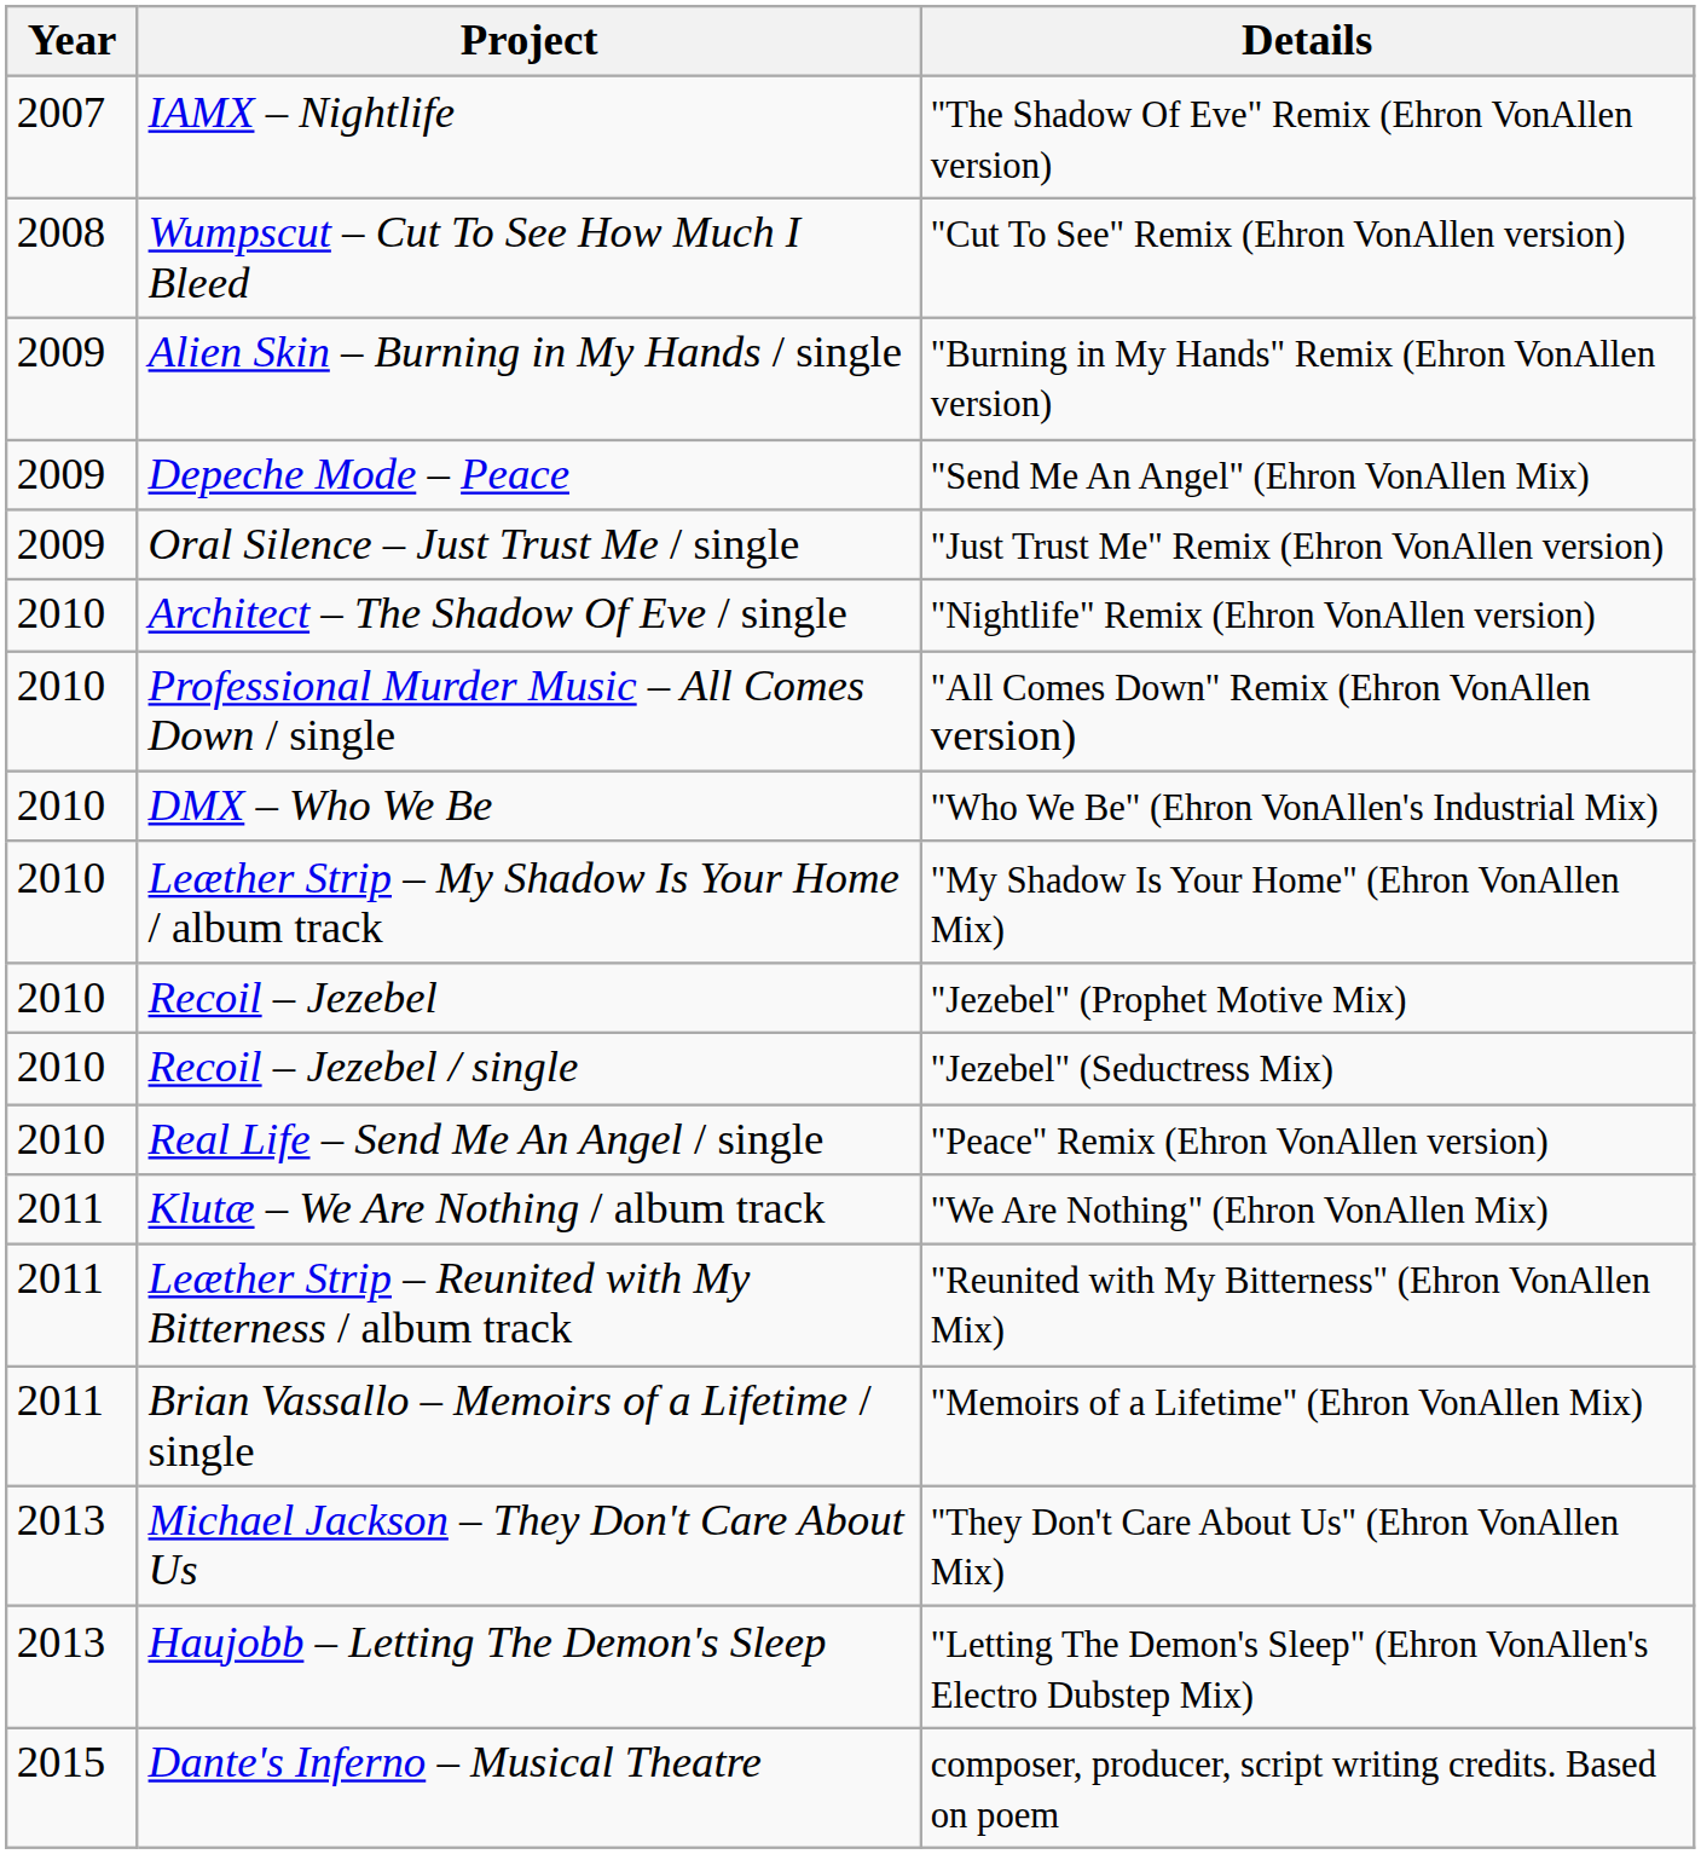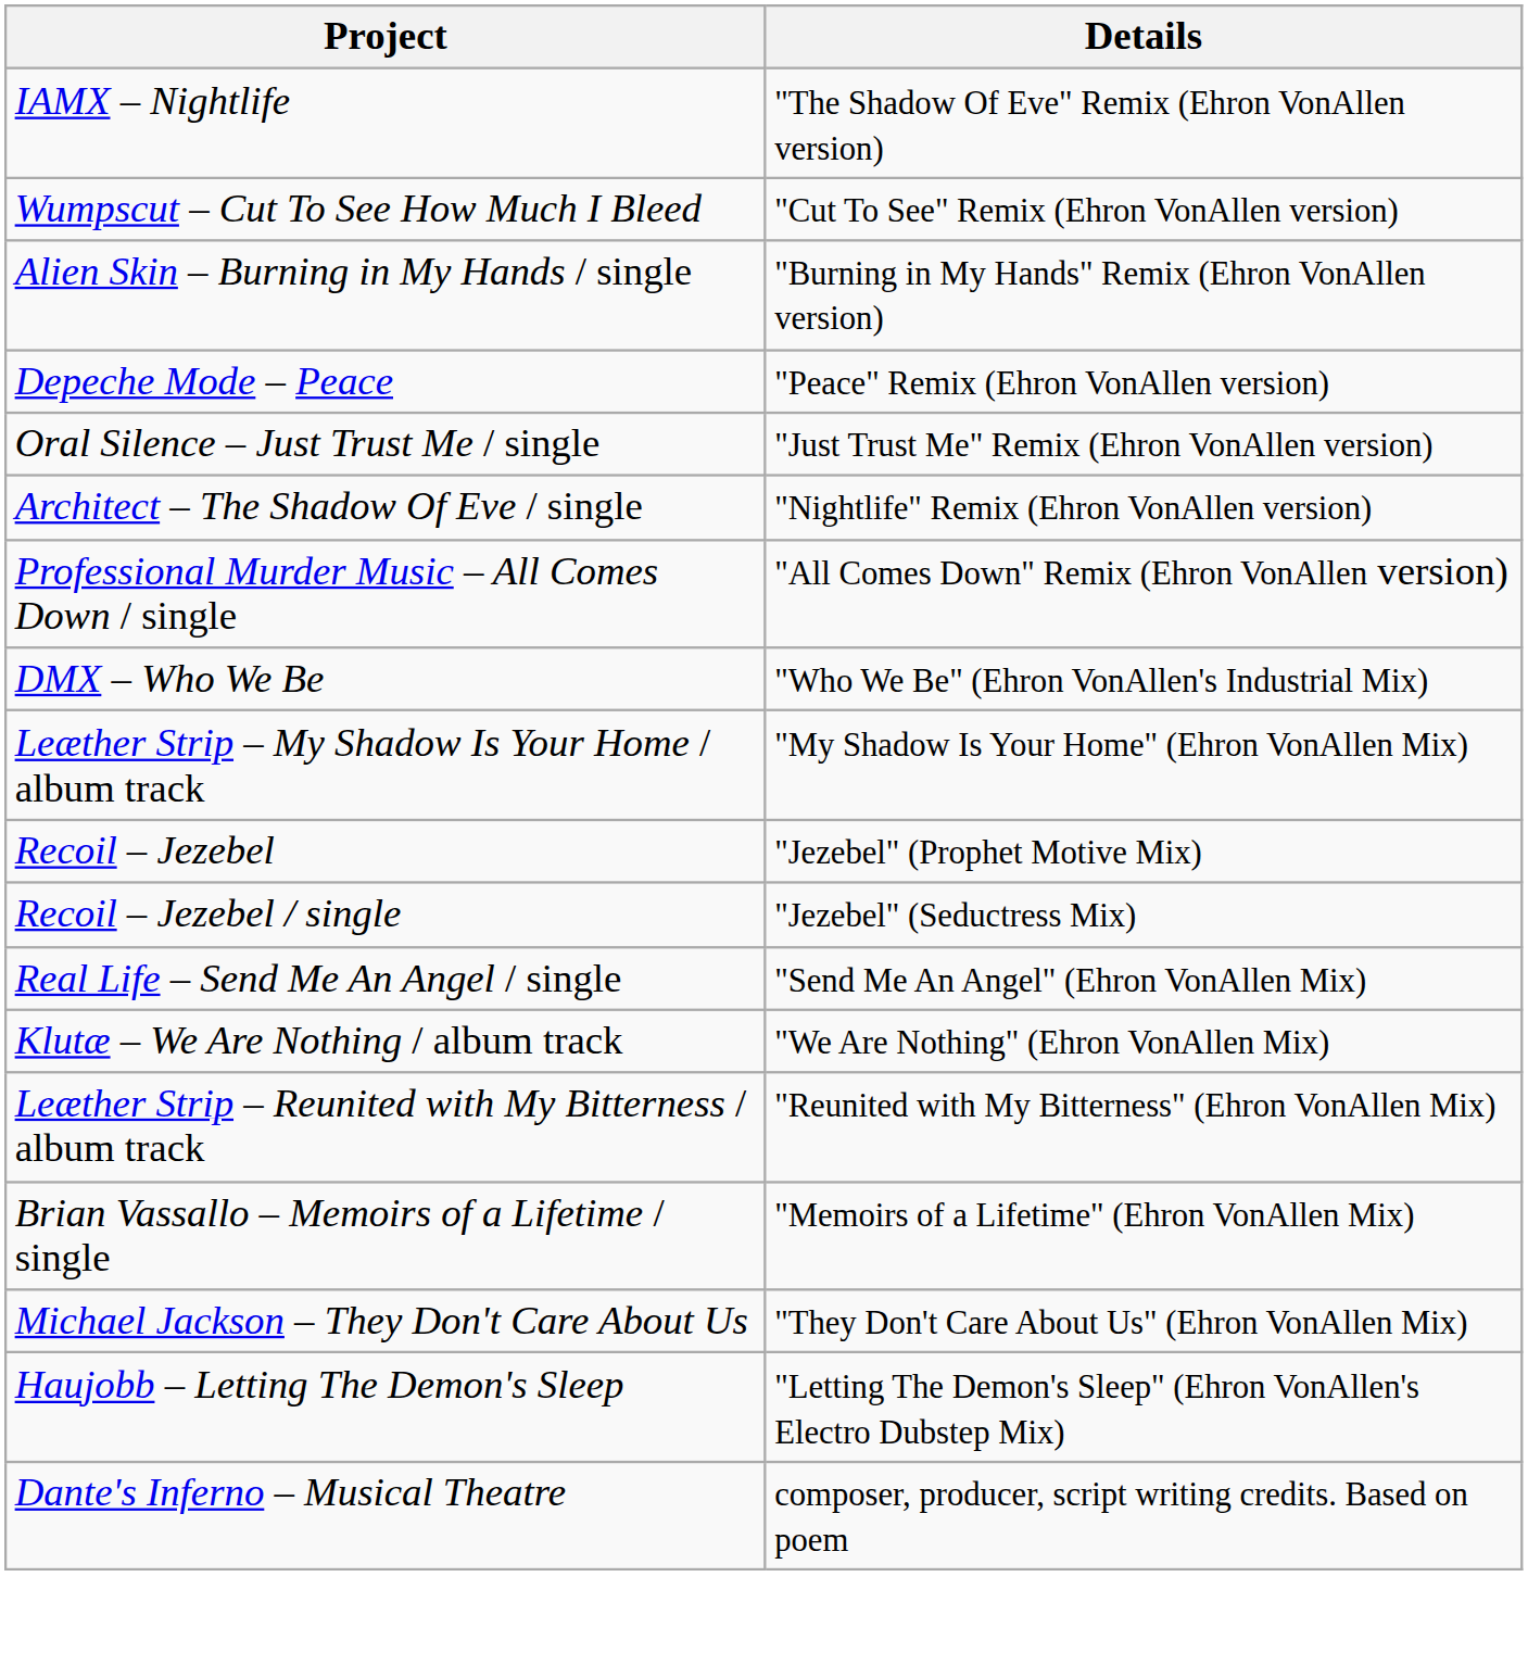 <table class="wikitable">
 <tr>
-<th align="left" valign="top" width="40">Year</th>
 <th align="left" valign="top">Project</th>
 <th align="left" valign="top">Details</th>
 </tr>
 <tr>
-<td align="left" valign="top">2007</td>
 <td align="left" valign="top"><em><a href='#'>IAMX</a> – Nightlife</em></td>
 <td align="left" valign="top"><small>"The Shadow Of Eve" Remix (Ehron VonAllen version)</small></td>
 </tr>
 <tr>
-<td align="left" valign="top">2008</td>
 <td align="left" valign="top"><em><a href='#'>Wumpscut</a> – Cut To See How Much I Bleed</em></td>
 <td align="left" valign="top"><small>"Cut To See" Remix (Ehron VonAllen version)</small></td>
 </tr>
 <tr>
-<td align="left" valign="top">2009</td>
 <td align="left" valign="top"><em><a href='#'>Alien Skin</a> – Burning in My Hands</em> / single</td>
 <td align="left" valign="top"><small>"Burning in My Hands" Remix (Ehron VonAllen version)</small></td>
 </tr>
 <tr>
-<td align="left" valign="top">2009</td>
 <td align="left" valign="top"><em><a href='#'>Depeche Mode</a> – <a href='#'>Peace</a></em></td>
-<td align="left" valign="top"><small>"Send Me An Angel" (Ehron VonAllen Mix)</small></td>
+<td align="left" valign="top"><small>"Peace" Remix (Ehron VonAllen version)</small></td>
 </tr>
 <tr>
-<td align="left" valign="top">2009</td>
 <td align="left" valign="top"><em>Oral Silence – Just Trust Me</em> / single</td>
 <td align="left" valign="top"><small>"Just Trust Me" Remix (Ehron VonAllen version)</small></td>
 </tr>
 <tr>
-<td align="left" valign="top">2010</td>
 <td align="left" valign="top"><em><a href='#'>Architect</a> – The Shadow Of Eve</em> / single</td>
 <td align="left" valign="top"><small>"Nightlife" Remix (Ehron VonAllen version)</small></td>
 </tr>
 <tr>
-<td align="left" valign="top">2010</td>
 <td align="left" valign="top"><em><a href='#'>Professional Murder Music</a> – All Comes Down</em> / single</td>
 <td align="left" valign="top"><small>"All Comes Down" Remix (Ehron VonAllen</small> version)</td>
 </tr>
 <tr>
-<td align="left" valign="top">2010</td>
 <td align="left" valign="top"><em><a href='#'>DMX</a> – Who We Be</em></td>
 <td align="left" valign="top"><small>"Who We Be" (Ehron VonAllen's Industrial Mix)</small></td>
 </tr>
 <tr>
-<td align="left" valign="top">2010</td>
 <td align="left" valign="top"><em><a href='#'>Leæther Strip</a> – My Shadow Is Your Home</em> / album track</td>
 <td align="left" valign="top"><small>"My Shadow Is Your Home" (Ehron VonAllen Mix)</small></td>
 </tr>
 <tr>
-<td align="left" valign="top">2010</td>
 <td align="left" valign="top"><em><a href='#'>Recoil</a> – Jezebel</em></td>
 <td align="left" valign="top"><small>"Jezebel" (Prophet Motive Mix)</small></td>
 </tr>
 <tr>
-<td align="left" valign="top">2010</td>
 <td align="left" valign="top"><em><a href='#'>Recoil</a> – Jezebel / single</em></td>
 <td align="left" valign="top"><small>"Jezebel" (Seductress Mix)</small></td>
 </tr>
 <tr>
-<td align="left" valign="top">2010</td>
 <td align="left" valign="top"><em><a href='#'>Real Life</a> – Send Me An Angel</em> / single</td>
-<td align="left" valign="top"><small>"Peace" Remix (Ehron VonAllen version)</small></td>
+<td align="left" valign="top"><small>"Send Me An Angel" (Ehron VonAllen Mix)</small></td>
 </tr>
 <tr>
-<td align="left" valign="top">2011</td>
 <td align="left" valign="top"><em><a href='#'>Klutæ</a> – We Are Nothing</em> / album track</td>
 <td align="left" valign="top"><small>"We Are Nothing" (Ehron VonAllen Mix)</small></td>
 </tr>
 <tr>
-<td align="left" valign="top">2011</td>
 <td align="left" valign="top"><em><a href='#'>Leæther Strip</a> – Reunited with My Bitterness</em> / album track</td>
 <td align="left" valign="top"><small>"Reunited with My Bitterness" (Ehron VonAllen Mix)</small></td>
 </tr>
 <tr>
-<td align="left" valign="top">2011</td>
 <td align="left" valign="top"><em>Brian Vassallo – Memoirs of a Lifetime</em> / single</td>
 <td align="left" valign="top"><small>"Memoirs of a Lifetime" (Ehron VonAllen Mix)</small></td>
 </tr>
 <tr>
-<td align="left" valign="top">2013</td>
 <td align="left" valign="top"><em><a href='#'>Michael Jackson</a> – They Don't Care About Us</em></td>
 <td align="left" valign="top"><small>"They Don't Care About Us" (Ehron VonAllen Mix)</small></td>
 </tr>
 <tr>
-<td align="left" valign="top">2013</td>
 <td align="left" valign="top"><em><a href='#'>Haujobb</a> – Letting The Demon's Sleep</em></td>
 <td align="left" valign="top"><small>"Letting The Demon's Sleep" (Ehron VonAllen's Electro Dubstep Mix)</small></td>
 </tr>
 <tr>
-<td align="left" valign="top">2015</td>
 <td align="left" valign="top"><em><a href='#'>Dante's Inferno</a> – Musical Theatre</em></td>
 <td align="left" valign="top"><small>composer, producer, script writing credits. Based on poem</small></td>
 </tr>
 </table>
